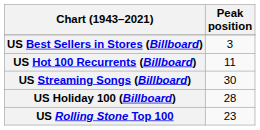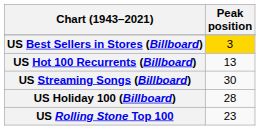 <table class="wikitable sortable plainrowheaders" style="text-align:center">
 <tr>
 <th scope="col">Chart (1943–2021)</th>
 <th scope="col">Peak<br>position</th>
 </tr>
 <tr>
 </tr>
 <tr>
 <th scope="row">US <a href='#'>Best Sellers in Stores</a> (<em><a href='#'>Billboard</a></em>)</th>
-<td>3</td>
+<td style="background: gold;">3</td>
 </tr>
 <tr>
 <th scope="row">US <a href='#'>Hot 100 Recurrents</a> (<em><a href='#'>Billboard</a></em>)</th>
-<td>11</td>
+<td>13</td>
 </tr>
 <tr>
 <th scope="row">US <a href='#'>Streaming Songs</a> (<em><a href='#'>Billboard</a></em>)</th>
 <td>30</td>
 </tr>
 <tr>
 <th scope="row">US Holiday 100 (<em><a href='#'>Billboard</a></em>)</th>
 <td>28</td>
 </tr>
 <tr>
 <th scope="row">US <a href='#'><em>Rolling Stone</em> Top 100</a></th>
 <td>23</td>
 </tr>
 </table>
